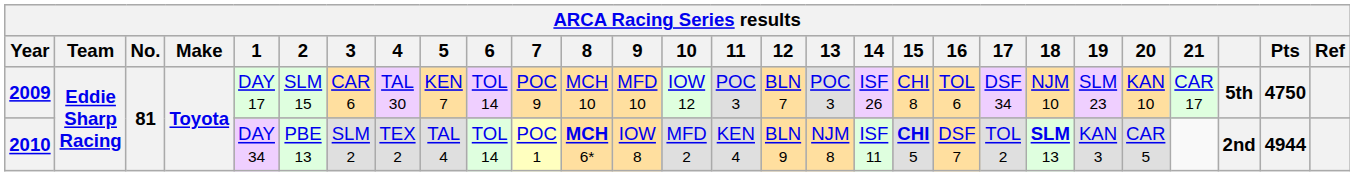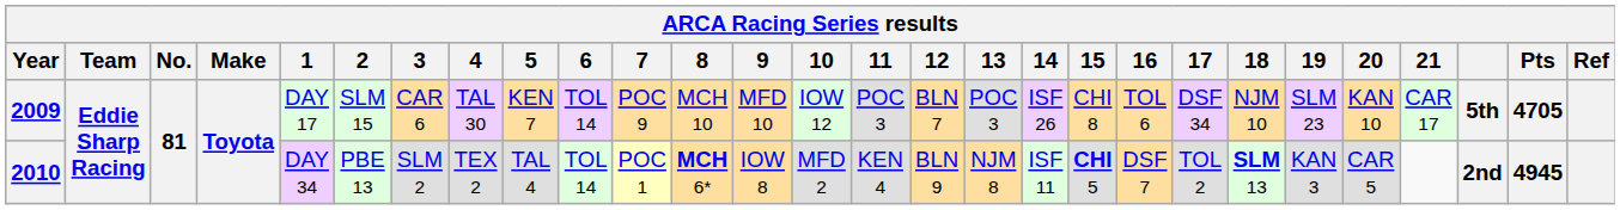 <table class="wikitable" style="text-align:center; font-size:75%">
 <tr>
 <th colspan=45><a href='#'>ARCA Racing Series</a> results</th>
 </tr>
 <tr>
 <th>Year</th>
 <th>Team</th>
 <th>No.</th>
 <th>Make</th>
 <th>1</th>
 <th>2</th>
 <th>3</th>
 <th>4</th>
 <th>5</th>
 <th>6</th>
 <th>7</th>
 <th>8</th>
 <th>9</th>
 <th>10</th>
 <th>11</th>
 <th>12</th>
 <th>13</th>
 <th>14</th>
 <th>15</th>
 <th>16</th>
 <th>17</th>
 <th>18</th>
 <th>19</th>
 <th>20</th>
 <th>21</th>
 <th></th>
 <th>Pts</th>
 <th>Ref</th>
 </tr>
 <tr>
 <th><a href='#'>2009</a></th>
 <th rowspan=2><a href='#'>Eddie Sharp Racing</a></th>
 <th rowspan=2>81</th>
 <th rowspan=2><a href='#'>Toyota</a></th>
 <td style="background:#DFFFDF;"><a href='#'>DAY</a><br><small>17</small></td>
 <td style="background:#DFFFDF;"><a href='#'>SLM</a><br><small>15</small></td>
 <td style="background:#FFDF9F;"><a href='#'>CAR</a><br><small>6</small></td>
 <td style="background:#EFCFFF;"><a href='#'>TAL</a><br><small>30</small></td>
 <td style="background:#FFDF9F;"><a href='#'>KEN</a><br><small>7</small></td>
 <td style="background:#EFCFFF;"><a href='#'>TOL</a><br><small>14</small></td>
 <td style="background:#FFDF9F;"><a href='#'>POC</a><br><small>9</small></td>
 <td style="background:#FFDF9F;"><a href='#'>MCH</a><br><small>10</small></td>
 <td style="background:#FFDF9F;"><a href='#'>MFD</a><br><small>10</small></td>
 <td style="background:#DFFFDF;"><a href='#'>IOW</a><br><small>12</small></td>
 <td style="background:#DFDFDF;"><a href='#'>POC</a><br><small>3</small></td>
 <td style="background:#FFDF9F;"><a href='#'>BLN</a><br><small>7</small></td>
 <td style="background:#DFDFDF;"><a href='#'>POC</a><br><small>3</small></td>
 <td style="background:#EFCFFF;"><a href='#'>ISF</a><br><small>26</small></td>
 <td style="background:#FFDF9F;"><a href='#'>CHI</a><br><small>8</small></td>
 <td style="background:#FFDF9F;"><a href='#'>TOL</a><br><small>6</small></td>
 <td style="background:#EFCFFF;"><a href='#'>DSF</a><br><small>34</small></td>
 <td style="background:#FFDF9F;"><a href='#'>NJM</a><br><small>10</small></td>
 <td style="background:#EFCFFF;"><a href='#'>SLM</a><br><small>23</small></td>
 <td style="background:#FFDF9F;"><a href='#'>KAN</a><br><small>10</small></td>
 <td style="background:#DFFFDF;"><a href='#'>CAR</a><br><small>17</small></td>
 <th>5th</th>
-<th>4750</th>
+<th>4705</th>
 <th></th>
 </tr>
 <tr>
 <th><a href='#'>2010</a></th>
 <td style="background:#EFCFFF;"><a href='#'>DAY</a><br><small>34</small></td>
 <td style="background:#DFFFDF;"><a href='#'>PBE</a><br><small>13</small></td>
 <td style="background:#DFDFDF;"><a href='#'>SLM</a><br><small>2</small></td>
 <td style="background:#DFDFDF;"><a href='#'>TEX</a><br><small>2</small></td>
 <td style="background:#DFDFDF;"><a href='#'>TAL</a><br><small>4</small></td>
 <td style="background:#DFFFDF;"><a href='#'>TOL</a><br><small>14</small></td>
 <td style="background:#FFFFBF;"><a href='#'>POC</a><br><small>1</small></td>
 <td style="background:#FFDF9F;"><strong><a href='#'>MCH</a></strong><br><small>6*</small></td>
 <td style="background:#FFDF9F;"><a href='#'>IOW</a><br><small>8</small></td>
 <td style="background:#DFDFDF;"><a href='#'>MFD</a><br><small>2</small></td>
 <td style="background:#DFDFDF;"><a href='#'>KEN</a><br><small>4</small></td>
 <td style="background:#FFDF9F;"><a href='#'>BLN</a><br><small>9</small></td>
 <td style="background:#FFDF9F;"><a href='#'>NJM</a><br><small>8</small></td>
 <td style="background:#DFFFDF;"><a href='#'>ISF</a><br><small>11</small></td>
 <td style="background:#DFDFDF;"><strong><a href='#'>CHI</a></strong><br><small>5</small></td>
 <td style="background:#FFDF9F;"><a href='#'>DSF</a><br><small>7</small></td>
 <td style="background:#DFDFDF;"><a href='#'>TOL</a><br><small>2</small></td>
 <td style="background:#DFFFDF;"><strong><a href='#'>SLM</a></strong><br><small>13</small></td>
 <td style="background:#DFDFDF;"><a href='#'>KAN</a><br><small>3</small></td>
 <td style="background:#DFDFDF;"><a href='#'>CAR</a><br><small>5</small></td>
 <td></td>
 <th>2nd</th>
-<th>4944</th>
+<th>4945</th>
 <th></th>
 </tr>
 </table>
